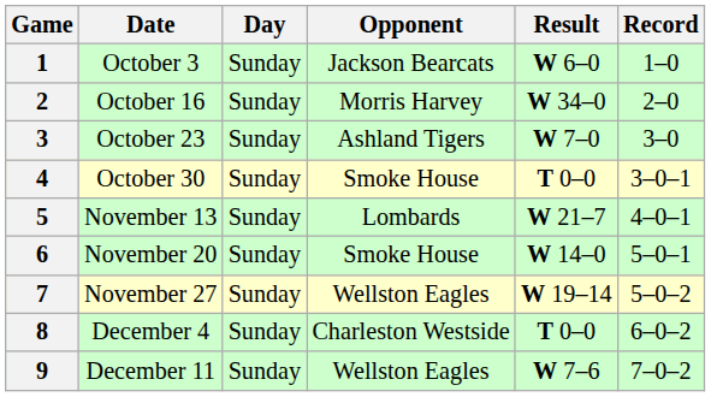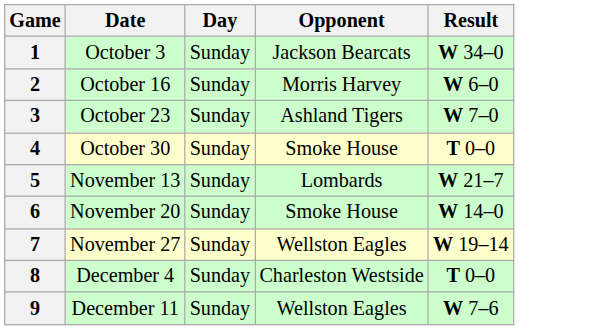 <table class="wikitable" style="text-align:center">
 <tr>
 <th>Game</th>
 <th>Date</th>
 <th>Day</th>
 <th>Opponent</th>
 <th>Result</th>
-<th>Record</th>
 </tr>
 <tr style="background:#cfc;">
 <th scope="row">1</th>
 <td>October 3</td>
 <td>Sunday</td>
 <td>Jackson Bearcats</td>
-<td><strong>W</strong> 6–0</td>
-<td>1–0</td>
+<td><strong>W</strong> 34–0</td>
 </tr>
 <tr style="background:#cfc;">
 <th scope="row">2</th>
 <td>October 16</td>
 <td>Sunday</td>
 <td>Morris Harvey</td>
-<td><strong>W</strong> 34–0</td>
-<td>2–0</td>
+<td><strong>W</strong> 6–0</td>
 </tr>
 <tr style="background:#cfc;">
 <th scope="row">3</th>
 <td>October 23</td>
 <td>Sunday</td>
 <td>Ashland Tigers</td>
 <td><strong>W</strong> 7–0</td>
-<td>3–0</td>
 </tr>
 <tr style="background:#ffc;">
 <th scope="row">4</th>
 <td>October 30</td>
 <td>Sunday</td>
 <td>Smoke House</td>
 <td><strong>T</strong> 0–0</td>
-<td>3–0–1</td>
 </tr>
 <tr style="background:#cfc;">
 <th scope="row">5</th>
 <td>November 13</td>
 <td>Sunday</td>
 <td>Lombards</td>
 <td><strong>W</strong> 21–7</td>
-<td>4–0–1</td>
 </tr>
 <tr style="background:#cfc;">
 <th scope="row">6</th>
 <td>November 20</td>
 <td>Sunday</td>
 <td>Smoke House</td>
 <td><strong>W</strong> 14–0</td>
-<td>5–0–1</td>
 </tr>
 <tr style="background:#ffc;">
 <th scope="row">7</th>
 <td>November 27</td>
 <td>Sunday</td>
 <td>Wellston Eagles</td>
 <td><strong>W</strong> 19–14</td>
-<td>5–0–2</td>
 </tr>
 <tr style="background:#cfc;">
 <th scope="row">8</th>
 <td>December 4</td>
 <td>Sunday</td>
 <td>Charleston Westside</td>
 <td><strong>T</strong> 0–0</td>
-<td>6–0–2</td>
 </tr>
 <tr style="background:#cfc;">
 <th scope="row">9</th>
 <td>December 11</td>
 <td>Sunday</td>
 <td>Wellston Eagles</td>
 <td><strong>W</strong> 7–6</td>
-<td>7–0–2</td>
 </tr>
 </table>
